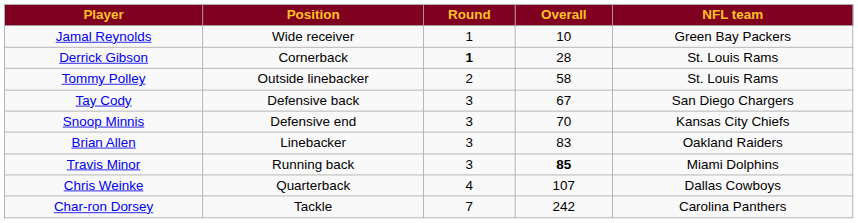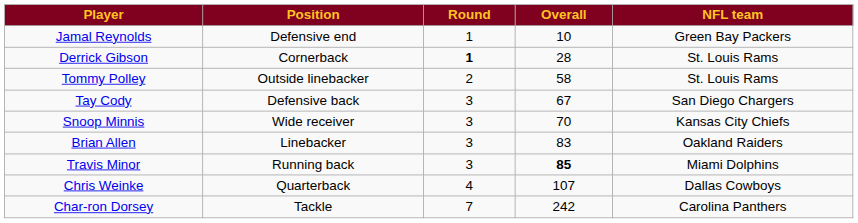 <table class="wikitable" style="width:80%;">
 <tr style="text-align:center; background:#800020; color:#ffc322;">
 <td><strong>Player</strong></td>
 <td><strong>Position</strong></td>
 <td><strong>Round</strong></td>
 <td><strong>Overall</strong></td>
 <td><strong>NFL team</strong></td>
 </tr>
 <tr style="text-align:center;" bgcolor="">
 <td><a href='#'>Jamal Reynolds</a></td>
-<td>Wide receiver</td>
+<td>Defensive end</td>
 <td>1</td>
 <td>10</td>
 <td>Green Bay Packers</td>
 </tr>
 <tr style="text-align:center;" bgcolor="">
 <td><a href='#'>Derrick Gibson</a></td>
 <td>Cornerback</td>
 <td><strong>1</strong></td>
 <td>28</td>
 <td>St. Louis Rams</td>
 </tr>
 <tr style="text-align:center;" bgcolor="">
 <td><a href='#'>Tommy Polley</a></td>
 <td>Outside linebacker</td>
 <td>2</td>
 <td>58</td>
 <td>St. Louis Rams</td>
 </tr>
 <tr style="text-align:center;" bgcolor="">
 <td><a href='#'>Tay Cody</a></td>
 <td>Defensive back</td>
 <td>3</td>
 <td>67</td>
 <td>San Diego Chargers</td>
 </tr>
 <tr style="text-align:center;" bgcolor="">
 <td><a href='#'>Snoop Minnis</a></td>
-<td>Defensive end</td>
+<td>Wide receiver</td>
 <td>3</td>
 <td>70</td>
 <td>Kansas City Chiefs</td>
 </tr>
 <tr style="text-align:center;" bgcolor="">
 <td><a href='#'>Brian Allen</a></td>
 <td>Linebacker</td>
 <td>3</td>
 <td>83</td>
 <td>Oakland Raiders</td>
 </tr>
 <tr style="text-align:center;" bgcolor="">
 <td><a href='#'>Travis Minor</a></td>
 <td>Running back</td>
 <td>3</td>
 <td><strong>85</strong></td>
 <td>Miami Dolphins</td>
 </tr>
 <tr style="text-align:center;" bgcolor="">
 <td><a href='#'>Chris Weinke</a></td>
 <td>Quarterback</td>
 <td>4</td>
 <td>107</td>
 <td>Dallas Cowboys</td>
 </tr>
 <tr style="text-align:center;" bgcolor="">
 <td><a href='#'>Char-ron Dorsey</a></td>
 <td>Tackle</td>
 <td>7</td>
 <td>242</td>
 <td>Carolina Panthers</td>
 </tr>
 </table>
